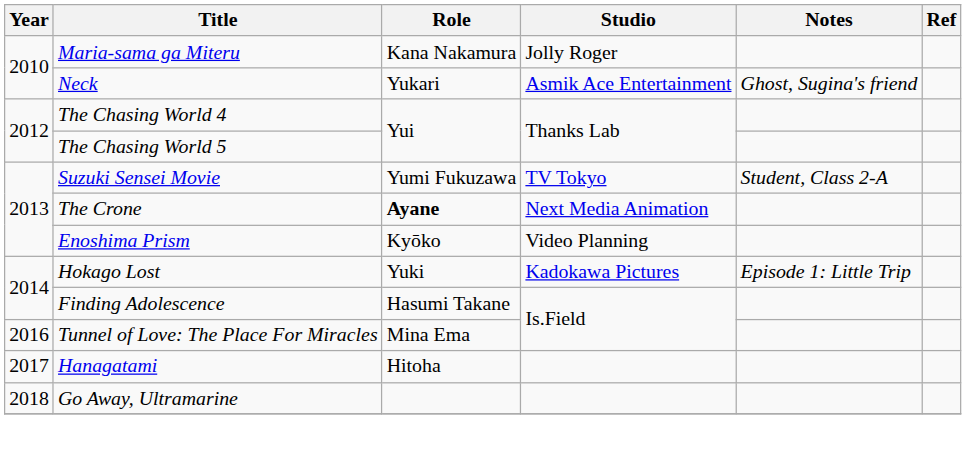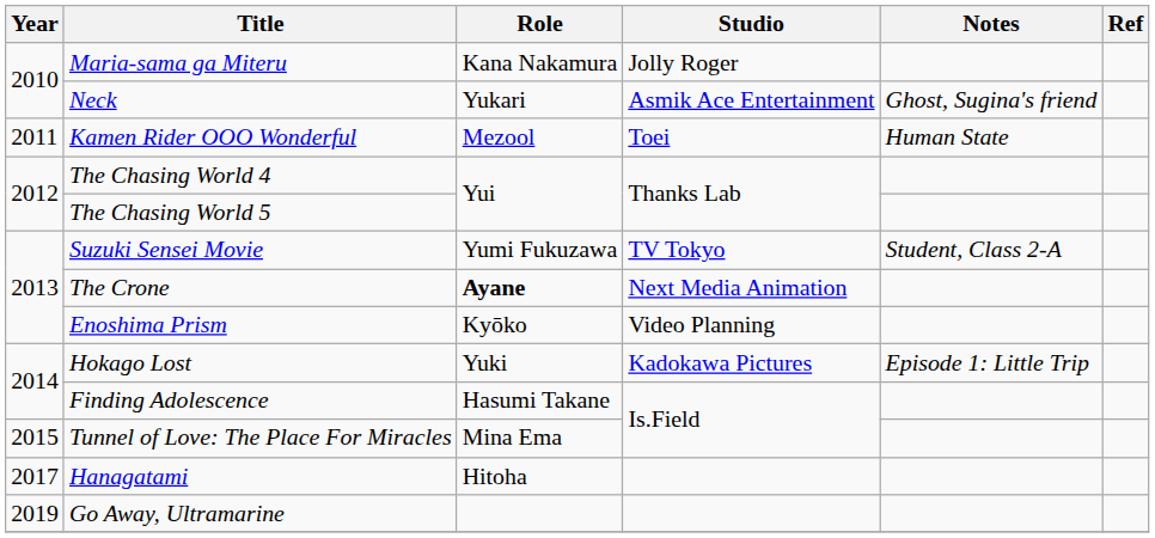 <table class="wikitable">
 <tr>
 <th>Year</th>
 <th>Title</th>
 <th>Role</th>
 <th>Studio</th>
 <th>Notes</th>
 <th>Ref</th>
 </tr>
 <tr>
 <td rowspan=2>2010</td>
 <td><em><a href='#'>Maria-sama ga Miteru</a></em></td>
 <td>Kana Nakamura</td>
 <td>Jolly Roger</td>
 <td></td>
 <td></td>
 </tr>
 <tr>
 <td><em><a href='#'>Neck</a></em></td>
 <td>Yukari</td>
 <td><a href='#'>Asmik Ace Entertainment</a></td>
 <td><em>Ghost, Sugina's friend</em></td>
+<td></td>
+</tr>
+<tr>
+<td>2011</td>
+<td><em><a href='#'>Kamen Rider OOO Wonderful</a></em></td>
+<td><a href='#'>Mezool</a></td>
+<td><a href='#'>Toei</a></td>
+<td><em>Human State</em></td>
 <td></td>
 </tr>
 <tr>
 <td rowspan=2>2012</td>
 <td><em>The Chasing World 4</em></td>
 <td rowspan=2>Yui</td>
 <td rowspan=2>Thanks Lab</td>
 <td></td>
 <td></td>
 </tr>
 <tr>
 <td><em>The Chasing World 5</em></td>
 <td></td>
 <td></td>
 </tr>
 <tr>
 <td rowspan=3>2013</td>
 <td><em><a href='#'>Suzuki Sensei Movie</a></em></td>
 <td>Yumi Fukuzawa</td>
 <td><a href='#'>TV Tokyo</a></td>
 <td><em>Student, Class 2-A</em></td>
 <td></td>
 </tr>
 <tr>
 <td><em>The Crone</em></td>
 <td><strong>Ayane</strong></td>
 <td><a href='#'>Next Media Animation</a></td>
 <td></td>
 <td></td>
 </tr>
 <tr>
 <td><em><a href='#'>Enoshima Prism</a></em></td>
 <td>Kyōko</td>
 <td>Video Planning</td>
 <td></td>
 <td></td>
 </tr>
 <tr>
 <td rowspan=2>2014</td>
 <td><em>Hokago Lost</em></td>
 <td>Yuki</td>
 <td><a href='#'>Kadokawa Pictures</a></td>
 <td><em>Episode 1: Little Trip</em></td>
 <td></td>
 </tr>
 <tr>
 <td><em>Finding Adolescence </em></td>
 <td>Hasumi Takane</td>
 <td rowspan=2>Is.Field</td>
 <td></td>
 <td></td>
 </tr>
 <tr>
-<td>2016</td>
+<td>2015</td>
 <td><em>Tunnel of Love: The Place For Miracles</em></td>
 <td>Mina Ema</td>
 <td></td>
 <td></td>
 </tr>
 <tr>
 <td>2017</td>
 <td><em><a href='#'>Hanagatami</a></em></td>
 <td>Hitoha</td>
 <td></td>
 <td></td>
 <td></td>
 </tr>
 <tr>
-<td>2018</td>
+<td>2019</td>
 <td><em>Go Away, Ultramarine</em></td>
 <td></td>
 <td></td>
 <td></td>
 <td></td>
 </tr>
 <tr>
 </tr>
 </table>
